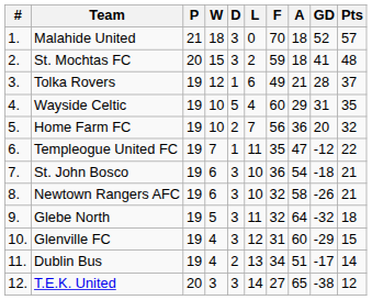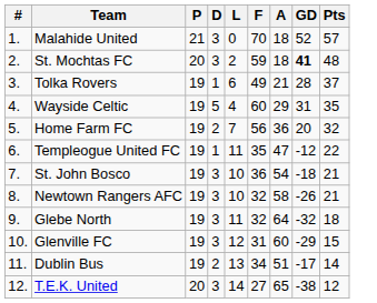 <table class="wikitable">
 <tr>
 <th>#</th>
 <th>Team</th>
 <th>P</th>
-<th>W</th>
 <th>D</th>
 <th>L</th>
 <th>F</th>
 <th>A</th>
 <th>GD</th>
 <th>Pts</th>
 </tr>
 <tr>
 <td>1.</td>
 <td>Malahide United</td>
 <td>21</td>
-<td>18</td>
 <td>3</td>
 <td>0</td>
 <td>70</td>
 <td>18</td>
 <td>52</td>
 <td>57</td>
 </tr>
 <tr>
 <td>2.</td>
 <td>St. Mochtas FC</td>
 <td>20</td>
-<td>15</td>
 <td>3</td>
 <td>2</td>
 <td>59</td>
 <td>18</td>
-<td>41</td>
+<td><strong>41</strong></td>
 <td>48</td>
 </tr>
 <tr>
 <td>3.</td>
 <td>Tolka Rovers</td>
 <td>19</td>
-<td>12</td>
 <td>1</td>
 <td>6</td>
 <td>49</td>
 <td>21</td>
 <td>28</td>
 <td>37</td>
 </tr>
 <tr>
 <td>4.</td>
 <td>Wayside Celtic</td>
 <td>19</td>
-<td>10</td>
 <td>5</td>
 <td>4</td>
 <td>60</td>
 <td>29</td>
 <td>31</td>
 <td>35</td>
 </tr>
 <tr>
 <td>5.</td>
 <td>Home Farm FC</td>
 <td>19</td>
-<td>10</td>
 <td>2</td>
 <td>7</td>
 <td>56</td>
 <td>36</td>
 <td>20</td>
 <td>32</td>
 </tr>
 <tr>
 <td>6.</td>
 <td>Templeogue United FC</td>
 <td>19</td>
-<td>7</td>
 <td>1</td>
 <td>11</td>
 <td>35</td>
 <td>47</td>
 <td>-12</td>
 <td>22</td>
 </tr>
 <tr>
 <td>7.</td>
 <td>St. John Bosco</td>
 <td>19</td>
-<td>6</td>
 <td>3</td>
 <td>10</td>
 <td>36</td>
 <td>54</td>
 <td>-18</td>
 <td>21</td>
 </tr>
 <tr>
 <td>8.</td>
 <td>Newtown Rangers AFC</td>
 <td>19</td>
-<td>6</td>
 <td>3</td>
 <td>10</td>
 <td>32</td>
 <td>58</td>
 <td>-26</td>
 <td>21</td>
 </tr>
 <tr>
 <td>9.</td>
 <td>Glebe North</td>
 <td>19</td>
-<td>5</td>
 <td>3</td>
 <td>11</td>
 <td>32</td>
 <td>64</td>
 <td>-32</td>
 <td>18</td>
 </tr>
 <tr>
 <td>10.</td>
 <td>Glenville FC</td>
 <td>19</td>
-<td>4</td>
 <td>3</td>
 <td>12</td>
 <td>31</td>
 <td>60</td>
 <td>-29</td>
 <td>15</td>
 </tr>
 <tr>
 <td>11.</td>
 <td>Dublin Bus</td>
 <td>19</td>
-<td>4</td>
 <td>2</td>
 <td>13</td>
 <td>34</td>
 <td>51</td>
 <td>-17</td>
 <td>14</td>
 </tr>
 <tr>
 <td>12.</td>
 <td><a href='#'>T.E.K. United</a></td>
 <td>20</td>
 <td>3</td>
-<td>3</td>
 <td>14</td>
 <td>27</td>
 <td>65</td>
 <td>-38</td>
 <td>12</td>
 </tr>
 </table>
